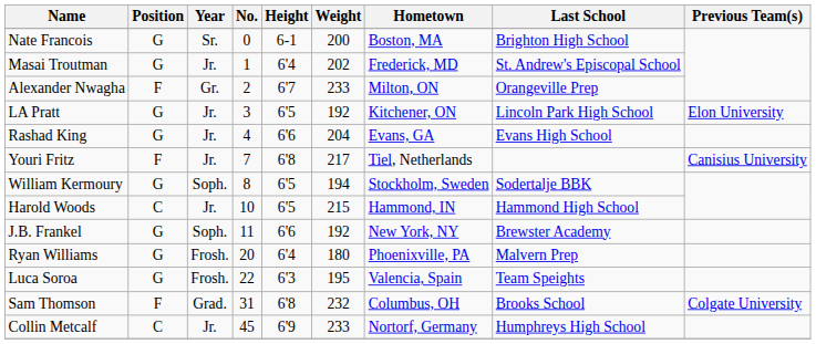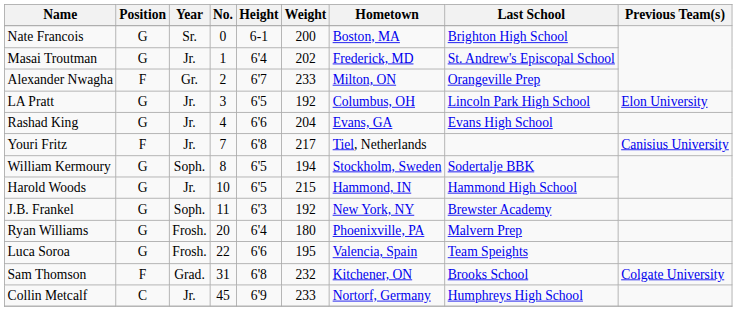 <table class="wikitable sortable">
 <tr>
 <th>Name</th>
 <th>Position</th>
 <th>Year</th>
 <th>No.</th>
 <th>Height</th>
 <th>Weight</th>
 <th>Hometown</th>
 <th>Last School</th>
 <th>Previous Team(s)</th>
 </tr>
 <tr>
 </tr>
 <tr>
 <td>Nate Francois</td>
 <td align="center">G</td>
 <td align="center">Sr.</td>
 <td align="center">0</td>
 <td align="center">6-1</td>
 <td align="center">200</td>
 <td><a href='#'>Boston, MA</a></td>
 <td><a href='#'>Brighton High School</a></td>
 </tr>
 <tr>
 <td>Masai Troutman</td>
 <td align="center">G</td>
 <td align="center">Jr.</td>
 <td align="center">1</td>
 <td align="center">6'4</td>
 <td align="center">202</td>
 <td><a href='#'>Frederick, MD</a></td>
 <td><a href='#'>St. Andrew's Episcopal School</a></td>
 </tr>
 <tr>
 <td>Alexander Nwagha</td>
 <td align="center">F</td>
 <td align="center">Gr.</td>
 <td align="center">2</td>
 <td align="center">6'7</td>
 <td align="center">233</td>
 <td><a href='#'>Milton, ON</a></td>
 <td><a href='#'>Orangeville Prep</a></td>
 </tr>
 <tr>
 <td>LA Pratt</td>
 <td align="center">G</td>
 <td align="center">Jr.</td>
 <td align="center">3</td>
 <td align="center">6'5</td>
 <td align="center">192</td>
-<td><a href='#'>Kitchener, ON</a></td>
+<td><a href='#'>Columbus, OH</a></td>
 <td><a href='#'>Lincoln Park High School</a></td>
 <td><a href='#'>Elon University</a></td>
 </tr>
 <tr>
 <td>Rashad King</td>
 <td align="center">G</td>
 <td align="center">Jr.</td>
 <td align="center">4</td>
 <td align="center">6'6</td>
 <td align="center">204</td>
 <td><a href='#'>Evans, GA</a></td>
 <td><a href='#'>Evans High School</a></td>
 </tr>
 <tr>
 <td>Youri Fritz</td>
 <td align="center">F</td>
 <td align="center">Jr.</td>
 <td align="center">7</td>
 <td align="center">6'8</td>
 <td align="center">217</td>
 <td><a href='#'>Tiel</a>, Netherlands</td>
 <td></td>
 <td><a href='#'>Canisius University</a></td>
 </tr>
 <tr>
 <td>William Kermoury</td>
 <td align="center">G</td>
 <td align="center">Soph.</td>
 <td align="center">8</td>
 <td align="center">6'5</td>
 <td align="center">194</td>
 <td><a href='#'>Stockholm, Sweden</a></td>
 <td><a href='#'>Sodertalje BBK</a></td>
 </tr>
 <tr>
 <td>Harold Woods</td>
-<td align="center">C</td>
+<td align="center">G</td>
 <td align="center">Jr.</td>
 <td align="center">10</td>
 <td align="center">6'5</td>
 <td align="center">215</td>
 <td><a href='#'>Hammond, IN</a></td>
 <td><a href='#'>Hammond High School</a></td>
 </tr>
 <tr>
 <td>J.B. Frankel</td>
 <td align="center">G</td>
 <td align="center">Soph.</td>
 <td align="center">11</td>
-<td align="center">6'6</td>
+<td align="center">6'3</td>
 <td align="center">192</td>
 <td><a href='#'>New York, NY</a></td>
 <td><a href='#'>Brewster Academy</a></td>
 <td></td>
 </tr>
 <tr>
 <td>Ryan Williams</td>
 <td align="center">G</td>
 <td align="center">Frosh.</td>
 <td align="center">20</td>
 <td align="center">6'4</td>
 <td align="center">180</td>
 <td><a href='#'>Phoenixville, PA</a></td>
 <td><a href='#'>Malvern Prep</a></td>
 <td></td>
 </tr>
 <tr>
 <td>Luca Soroa</td>
 <td align="center">G</td>
 <td align="center">Frosh.</td>
 <td align="center">22</td>
-<td align="center">6'3</td>
+<td align="center">6'6</td>
 <td align="center">195</td>
 <td><a href='#'>Valencia, Spain</a></td>
 <td><a href='#'>Team Speights</a></td>
 <td></td>
 </tr>
 <tr>
 <td>Sam Thomson</td>
 <td align="center">F</td>
 <td align="center">Grad.</td>
 <td align="center">31</td>
 <td align="center">6'8</td>
 <td align="center">232</td>
-<td><a href='#'>Columbus, OH</a></td>
+<td><a href='#'>Kitchener, ON</a></td>
 <td><a href='#'>Brooks School</a></td>
 <td><a href='#'>Colgate University</a></td>
 </tr>
 <tr>
 <td>Collin Metcalf</td>
 <td align="center">C</td>
 <td align="center">Jr.</td>
 <td align="center">45</td>
 <td align="center">6'9</td>
 <td align="center">233</td>
 <td><a href='#'>Nortorf, Germany</a></td>
 <td><a href='#'>Humphreys High School</a></td>
 <td></td>
 </tr>
 <tr>
 </tr>
 </table>
